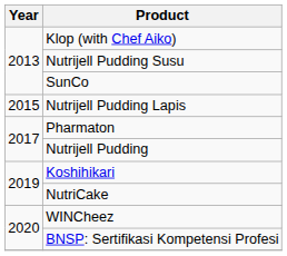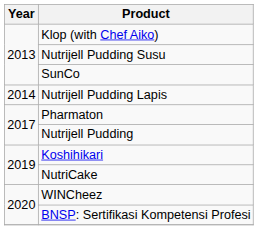 <table class="wikitable">
 <tr>
 <th>Year</th>
 <th>Product</th>
 </tr>
 <tr>
 <td rowspan="3">2013</td>
 <td>Klop (with <a href='#'>Chef Aiko</a>)</td>
 </tr>
 <tr>
 <td>Nutrijell Pudding Susu</td>
 </tr>
 <tr>
 <td>SunCo</td>
 </tr>
 <tr>
-<td>2015</td>
+<td>2014</td>
 <td>Nutrijell Pudding Lapis</td>
 </tr>
 <tr>
 <td rowspan="2">2017</td>
 <td>Pharmaton</td>
 </tr>
 <tr>
 <td>Nutrijell Pudding</td>
 </tr>
 <tr>
 <td rowspan="2">2019</td>
 <td><a href='#'>Koshihikari</a></td>
 </tr>
 <tr>
 <td>NutriCake</td>
 </tr>
 <tr>
 <td rowspan="2">2020</td>
 <td>WINCheez</td>
 </tr>
 <tr>
 <td><a href='#'>BNSP</a>: Sertifikasi Kompetensi Profesi</td>
 </tr>
 <tr>
 </tr>
 </table>
